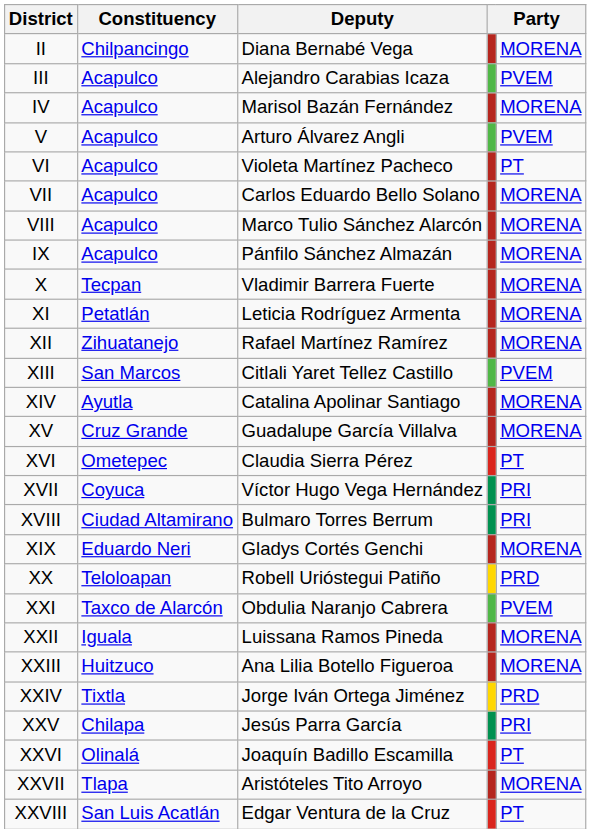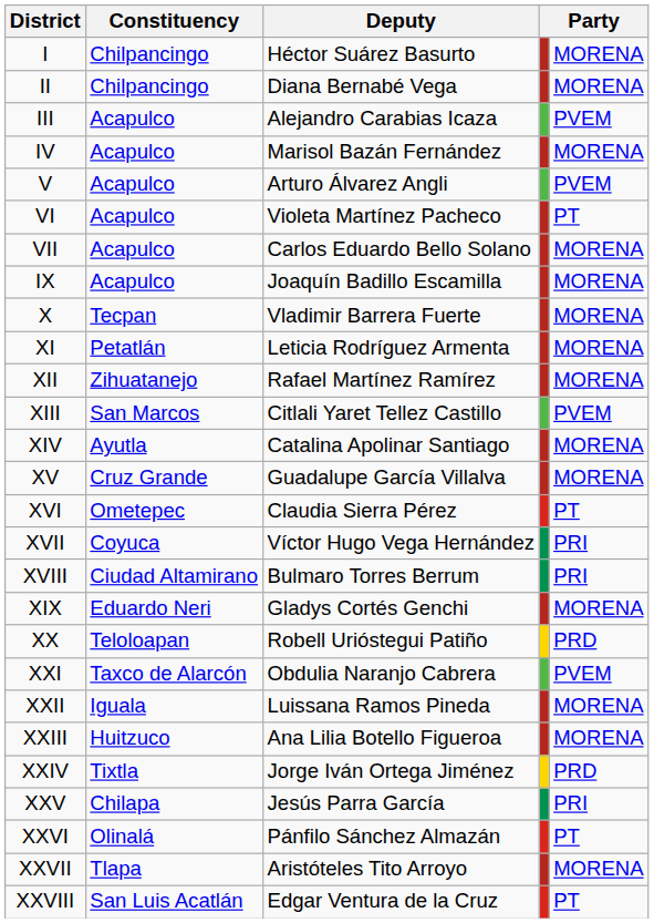 <table class="wikitable">
 <tr>
 <th>District</th>
 <th>Constituency</th>
 <th>Deputy</th>
 <th colspan="2">Party</th>
+</tr>
+<tr>
+<td align=center>I</td>
+<td><a href='#'>Chilpancingo</a></td>
+<td>Héctor Suárez Basurto</td>
+<td bgcolor=#B5261E></td>
+<td> <a href='#'>MORENA</a></td>
 </tr>
 <tr>
 <td align=center>II</td>
 <td><a href='#'>Chilpancingo</a></td>
 <td>Diana Bernabé Vega</td>
 <td bgcolor=#B5261E></td>
 <td> <a href='#'>MORENA</a></td>
 </tr>
 <tr>
 <td align=center>III</td>
 <td><a href='#'>Acapulco</a></td>
 <td>Alejandro Carabias Icaza</td>
 <td bgcolor=#50B747></td>
 <td> <a href='#'>PVEM</a></td>
 </tr>
 <tr>
 <td align=center>IV</td>
 <td><a href='#'>Acapulco</a></td>
 <td>Marisol Bazán Fernández</td>
 <td bgcolor=#B5261E></td>
 <td> <a href='#'>MORENA</a></td>
 </tr>
 <tr>
 <td align=center>V</td>
 <td><a href='#'>Acapulco</a></td>
 <td>Arturo Álvarez Angli</td>
 <td bgcolor=#50B747></td>
 <td> <a href='#'>PVEM</a></td>
 </tr>
 <tr>
 <td align=center>VI</td>
 <td><a href='#'>Acapulco</a></td>
 <td>Violeta Martínez Pacheco</td>
 <td bgcolor=#B5261E></td>
 <td> <a href='#'>PT</a></td>
 </tr>
 <tr>
 <td align=center>VII</td>
 <td><a href='#'>Acapulco</a></td>
 <td>Carlos Eduardo Bello Solano</td>
 <td bgcolor=#B5261E></td>
 <td> <a href='#'>MORENA</a></td>
 </tr>
 <tr>
-<td align=center>VIII</td>
-<td><a href='#'>Acapulco</a></td>
-<td>Marco Tulio Sánchez Alarcón</td>
-<td bgcolor=#B5261E></td>
-<td> <a href='#'>MORENA</a></td>
-</tr>
-<tr>
 <td align=center>IX</td>
 <td><a href='#'>Acapulco</a></td>
-<td>Pánfilo Sánchez Almazán</td>
+<td>Joaquín Badillo Escamilla</td>
 <td bgcolor=#B5261E></td>
 <td> <a href='#'>MORENA</a></td>
 </tr>
 <tr>
 <td align=center>X</td>
 <td><a href='#'>Tecpan</a></td>
 <td>Vladimir Barrera Fuerte</td>
 <td bgcolor=#B5261E></td>
 <td> <a href='#'>MORENA</a></td>
 </tr>
 <tr>
 <td align=center>XI</td>
 <td><a href='#'>Petatlán</a></td>
 <td>Leticia Rodríguez Armenta</td>
 <td bgcolor=#B5261E></td>
 <td> <a href='#'>MORENA</a></td>
 </tr>
 <tr>
 <td align=center>XII</td>
 <td><a href='#'>Zihuatanejo</a></td>
 <td>Rafael Martínez Ramírez</td>
 <td bgcolor=#B5261E></td>
 <td> <a href='#'>MORENA</a></td>
 </tr>
 <tr>
 <td align=center>XIII</td>
 <td><a href='#'>San Marcos</a></td>
 <td>Citlali Yaret Tellez Castillo</td>
 <td bgcolor=#50B747></td>
 <td> <a href='#'>PVEM</a></td>
 </tr>
 <tr>
 <td align=center>XIV</td>
 <td><a href='#'>Ayutla</a></td>
 <td>Catalina Apolinar Santiago</td>
 <td bgcolor=#B5261E></td>
 <td> <a href='#'>MORENA</a></td>
 </tr>
 <tr>
 <td align=center>XV</td>
 <td><a href='#'>Cruz Grande</a></td>
 <td>Guadalupe García Villalva</td>
 <td bgcolor=#B5261E></td>
 <td> <a href='#'>MORENA</a></td>
 </tr>
 <tr>
 <td align=center>XVI</td>
 <td><a href='#'>Ometepec</a></td>
 <td>Claudia Sierra Pérez</td>
 <td bgcolor=#DA251D></td>
 <td> <a href='#'>PT</a></td>
 </tr>
 <tr>
 <td align=center>XVII</td>
 <td><a href='#'>Coyuca</a></td>
 <td>Víctor Hugo Vega Hernández</td>
 <td bgcolor=#009150></td>
 <td> <a href='#'>PRI</a></td>
 </tr>
 <tr>
 <td align=center>XVIII</td>
 <td><a href='#'>Ciudad Altamirano</a></td>
 <td>Bulmaro Torres Berrum</td>
 <td bgcolor=#009150></td>
 <td> <a href='#'>PRI</a></td>
 </tr>
 <tr>
 <td align=center>XIX</td>
 <td><a href='#'>Eduardo Neri</a></td>
 <td>Gladys Cortés Genchi</td>
 <td bgcolor=#B5261E></td>
 <td> <a href='#'>MORENA</a></td>
 </tr>
 <tr>
 <td align=center>XX</td>
 <td><a href='#'>Teloloapan</a></td>
 <td>Robell Urióstegui Patiño</td>
 <td bgcolor=#FFD700></td>
 <td> <a href='#'>PRD</a></td>
 </tr>
 <tr>
 <td align=center>XXI</td>
 <td><a href='#'>Taxco de Alarcón</a></td>
 <td>Obdulia Naranjo Cabrera</td>
 <td bgcolor=#50B747></td>
 <td> <a href='#'>PVEM</a></td>
 </tr>
 <tr>
 <td align=center>XXII</td>
 <td><a href='#'>Iguala</a></td>
 <td>Luissana Ramos Pineda</td>
 <td bgcolor=#B5261E></td>
 <td> <a href='#'>MORENA</a></td>
 </tr>
 <tr>
 <td align=center>XXIII</td>
 <td><a href='#'>Huitzuco</a></td>
 <td>Ana Lilia Botello Figueroa</td>
 <td bgcolor=#B5261E></td>
 <td> <a href='#'>MORENA</a></td>
 </tr>
 <tr>
 <td align=center>XXIV</td>
 <td><a href='#'>Tixtla</a></td>
 <td>Jorge Iván Ortega Jiménez</td>
 <td bgcolor=#FFD700></td>
 <td> <a href='#'>PRD</a></td>
 </tr>
 <tr>
 <td align=center>XXV</td>
 <td><a href='#'>Chilapa</a></td>
 <td>Jesús Parra García</td>
 <td bgcolor=#009150></td>
 <td> <a href='#'>PRI</a></td>
 </tr>
 <tr>
 <td align=center>XXVI</td>
 <td><a href='#'>Olinalá</a></td>
-<td>Joaquín Badillo Escamilla</td>
+<td>Pánfilo Sánchez Almazán</td>
 <td bgcolor=#DA251D></td>
 <td> <a href='#'>PT</a></td>
 </tr>
 <tr>
 <td align=center>XXVII</td>
 <td><a href='#'>Tlapa</a></td>
 <td>Aristóteles Tito Arroyo</td>
 <td bgcolor=#B5261E></td>
 <td> <a href='#'>MORENA</a></td>
 </tr>
 <tr>
 <td align=center>XXVIII</td>
 <td><a href='#'>San Luis Acatlán</a></td>
 <td>Edgar Ventura de la Cruz</td>
 <td bgcolor=#DA251D></td>
 <td> <a href='#'>PT</a></td>
 </tr>
 </table>
